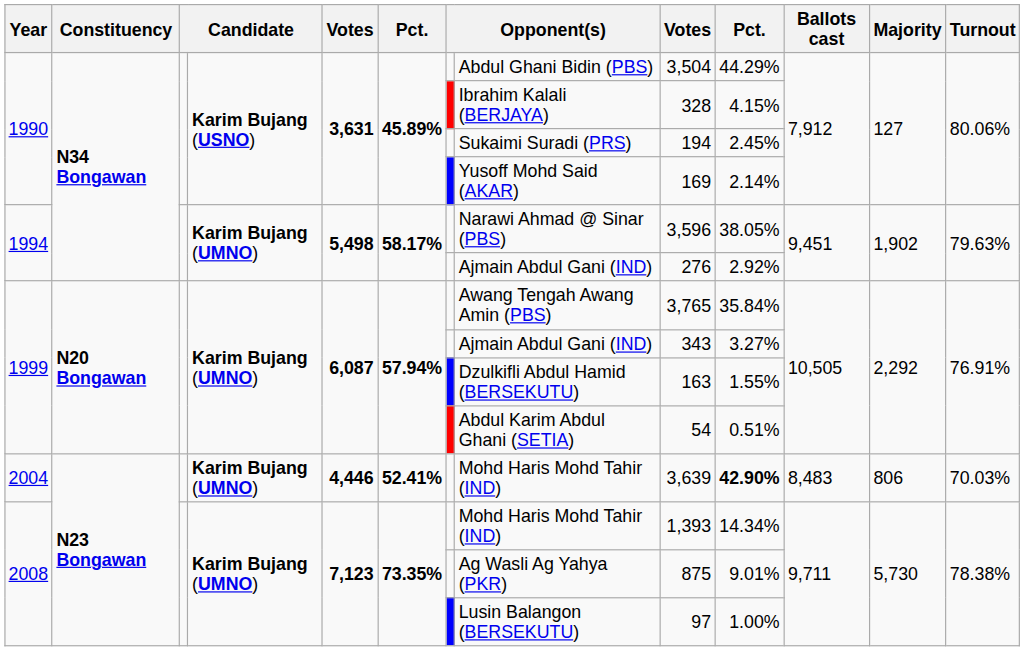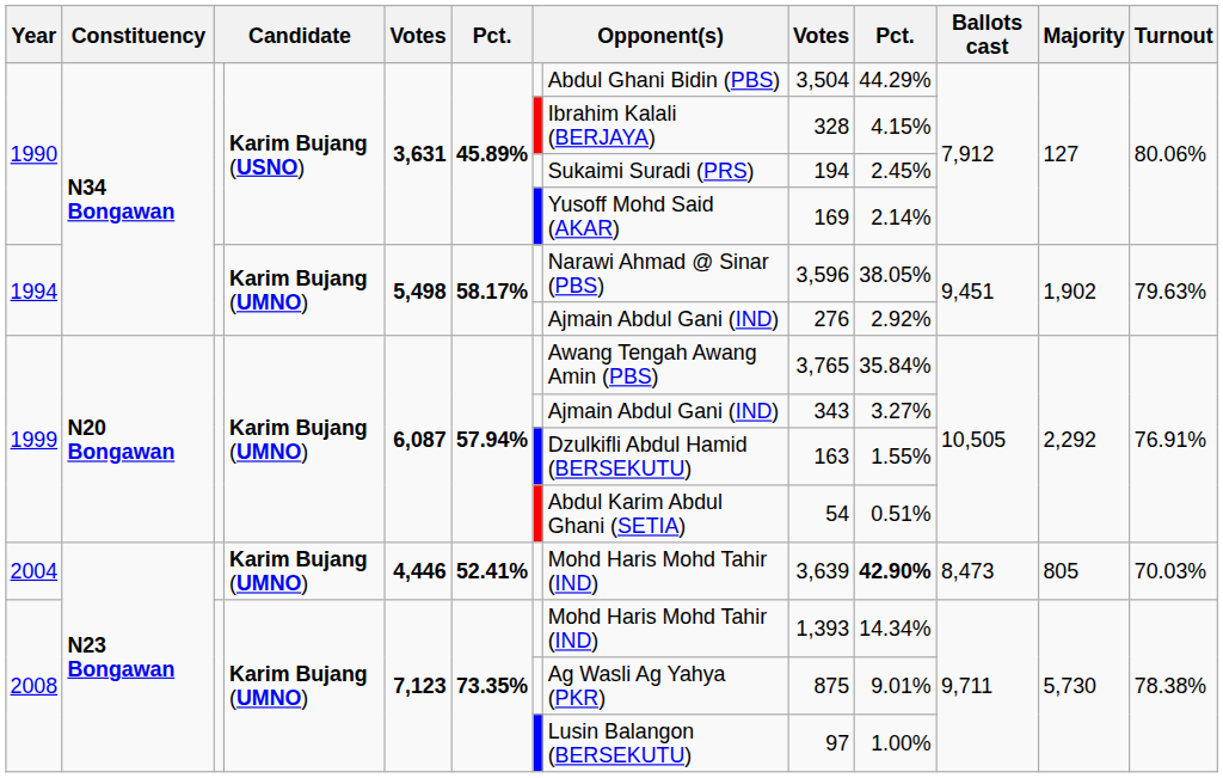 <table class="wikitable" style="margin:0.5em ; font-size:95%">
 <tr>
 <th>Year</th>
 <th>Constituency</th>
 <th colspan="2">Candidate</th>
 <th>Votes</th>
 <th>Pct.</th>
 <th colspan="2">Opponent(s)</th>
 <th>Votes</th>
 <th>Pct.</th>
 <th>Ballots cast</th>
 <th>Majority</th>
 <th>Turnout</th>
 </tr>
 <tr>
 <td rowspan="4"><a href='#'>1990</a></td>
 <td rowspan=6><strong>N34 <a href='#'>Bongawan</a></strong></td>
 <td rowspan="4" bgcolor=></td>
 <td rowspan="4"><strong>Karim Bujang</strong> (<a href='#'><strong>USNO</strong></a>)</td>
 <td rowspan="4" align=right><strong>3,631</strong></td>
 <td rowspan="4"><strong>45.89%</strong></td>
 <td bgcolor= ></td>
 <td>Abdul Ghani Bidin (<a href='#'>PBS</a>)</td>
 <td align=right>3,504</td>
 <td>44.29%</td>
 <td rowspan="4">7,912</td>
 <td rowspan="4">127</td>
 <td rowspan="4">80.06%</td>
 </tr>
 <tr>
 <td bgcolor= red></td>
 <td>Ibrahim Kalali (<a href='#'>BERJAYA</a>)</td>
 <td align=right>328</td>
 <td align=right>4.15%</td>
 </tr>
 <tr>
 <td></td>
 <td>Sukaimi Suradi (<a href='#'>PRS</a>)</td>
 <td align=right>194</td>
 <td align=right>2.45%</td>
 </tr>
 <tr>
 <td bgcolor= blue></td>
 <td>Yusoff Mohd Said (<a href='#'>AKAR</a>)</td>
 <td align=right>169</td>
 <td align=right>2.14%</td>
 </tr>
 <tr>
 <td rowspan="2"><a href='#'>1994</a></td>
 <td rowspan="2" ></td>
 <td rowspan="2"><strong>Karim Bujang</strong> (<a href='#'><strong>UMNO</strong></a>)</td>
 <td rowspan="2" align=right><strong>5,498</strong></td>
 <td rowspan="2"><strong>58.17%</strong></td>
 <td bgcolor= ></td>
 <td>Narawi Ahmad @ Sinar (<a href='#'>PBS</a>)</td>
 <td align=right>3,596</td>
 <td>38.05%</td>
 <td rowspan="2">9,451</td>
 <td rowspan="2">1,902</td>
 <td rowspan="2">79.63%</td>
 </tr>
 <tr>
 <td></td>
 <td>Ajmain Abdul Gani (<a href='#'>IND</a>)</td>
 <td align=right>276</td>
 <td align=right>2.92%</td>
 </tr>
 <tr>
 <td rowspan="4"><a href='#'>1999</a></td>
 <td rowspan=4><strong>N20 <a href='#'>Bongawan</a></strong></td>
 <td rowspan="4" ></td>
 <td rowspan="4"><strong>Karim Bujang</strong> (<a href='#'><strong>UMNO</strong></a>)</td>
 <td rowspan="4" align=right><strong>6,087</strong></td>
 <td rowspan="4"><strong>57.94%</strong></td>
 <td bgcolor= ></td>
 <td>Awang Tengah Awang Amin (<a href='#'>PBS</a>)</td>
 <td align=right>3,765</td>
 <td>35.84%</td>
 <td rowspan="4">10,505</td>
 <td rowspan="4">2,292</td>
 <td rowspan="4">76.91%</td>
 </tr>
 <tr>
 <td></td>
 <td>Ajmain Abdul Gani (<a href='#'>IND</a>)</td>
 <td align=right>343</td>
 <td align=right>3.27%</td>
 </tr>
 <tr>
 <td bgcolor= blue></td>
 <td>Dzulkifli Abdul Hamid (<a href='#'>BERSEKUTU</a>)</td>
 <td align=right>163</td>
 <td align=right>1.55%</td>
 </tr>
 <tr>
 <td bgcolor= red></td>
 <td>Abdul Karim Abdul Ghani (<a href='#'>SETIA</a>)</td>
 <td align=right>54</td>
 <td align=right>0.51%</td>
 </tr>
 <tr>
 <td><a href='#'>2004</a></td>
 <td rowspan=4><strong>N23 <a href='#'>Bongawan</a></strong></td>
 <td></td>
 <td><strong>Karim Bujang</strong> (<a href='#'><strong>UMNO</strong></a>)</td>
 <td align=right><strong>4,446</strong></td>
 <td><strong>52.41%</strong></td>
 <td></td>
 <td>Mohd Haris Mohd Tahir (<a href='#'>IND</a>)</td>
 <td align=right>3,639</td>
 <td><strong>42.90%</strong></td>
-<td>8,483</td>
-<td>806</td>
+<td>8,473</td>
+<td>805</td>
 <td>70.03%</td>
 </tr>
 <tr>
 <td rowspan="3"><a href='#'>2008</a></td>
 <td rowspan="3" ></td>
 <td rowspan="3"><strong>Karim Bujang</strong> (<a href='#'><strong>UMNO</strong></a>)</td>
 <td rowspan="3" align=right><strong>7,123</strong></td>
 <td rowspan="3"><strong>73.35%</strong></td>
 <td></td>
 <td>Mohd Haris Mohd Tahir (<a href='#'>IND</a>)</td>
 <td align=right>1,393</td>
 <td>14.34%</td>
 <td rowspan="3">9,711</td>
 <td rowspan="3">5,730</td>
 <td rowspan="3">78.38%</td>
 </tr>
 <tr>
 <td></td>
 <td>Ag Wasli Ag Yahya (<a href='#'>PKR</a>)</td>
 <td align=right>875</td>
 <td align=right>9.01%</td>
 </tr>
 <tr>
 <td bgcolor= blue></td>
 <td>Lusin Balangon (<a href='#'>BERSEKUTU</a>)</td>
 <td align=right>97</td>
 <td align=right>1.00%</td>
 </tr>
 </table>
